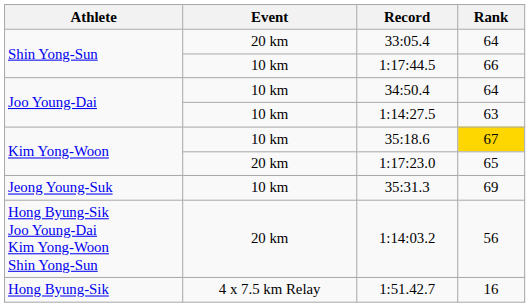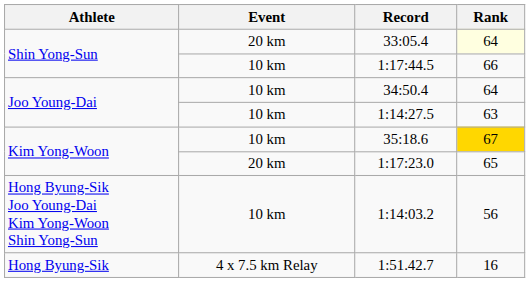 <table class=wikitable style="font-size:90%; text-align:center; width:40%">
 <tr>
 <th>Athlete</th>
 <th>Event</th>
 <th>Record</th>
 <th>Rank</th>
 </tr>
 <tr>
 <td rowspan=2 align=left><a href='#'>Shin Yong-Sun</a></td>
 <td>20 km</td>
 <td>33:05.4</td>
-<td>64</td>
+<td style="background: lightyellow;">64</td>
 </tr>
 <tr>
 <td>10 km</td>
 <td>1:17:44.5</td>
 <td>66</td>
 </tr>
 <tr>
 <td rowspan=2 align=left><a href='#'>Joo Young-Dai</a></td>
 <td>10 km</td>
 <td>34:50.4</td>
 <td>64</td>
 </tr>
 <tr>
 <td>10 km</td>
 <td>1:14:27.5</td>
 <td>63</td>
 </tr>
 <tr>
 <td rowspan=2 align=left><a href='#'>Kim Yong-Woon</a></td>
 <td>10 km</td>
 <td>35:18.6</td>
 <td style="background: gold;">67</td>
 </tr>
 <tr>
 <td>20 km</td>
 <td>1:17:23.0</td>
 <td>65</td>
 </tr>
 <tr>
-<td rowspan=1 align=left><a href='#'>Jeong Young-Suk</a></td>
+<td rowspan=1 align=left><a href='#'>Hong Byung-Sik</a><br><a href='#'>Joo Young-Dai</a> <br> <a href='#'>Kim Yong-Woon</a> <br> <a href='#'>Shin Yong-Sun</a></td>
 <td>10 km</td>
-<td>35:31.3</td>
-<td>69</td>
-</tr>
-<tr>
-<td rowspan=1 align=left><a href='#'>Hong Byung-Sik</a><br><a href='#'>Joo Young-Dai</a> <br> <a href='#'>Kim Yong-Woon</a> <br> <a href='#'>Shin Yong-Sun</a></td>
-<td>20 km</td>
 <td>1:14:03.2</td>
 <td>56</td>
 </tr>
 <tr>
 <td rowspan=1 align=left><a href='#'>Hong Byung-Sik</a></td>
 <td>4 x 7.5 km Relay</td>
 <td>1:51.42.7</td>
 <td>16</td>
 </tr>
 </table>
